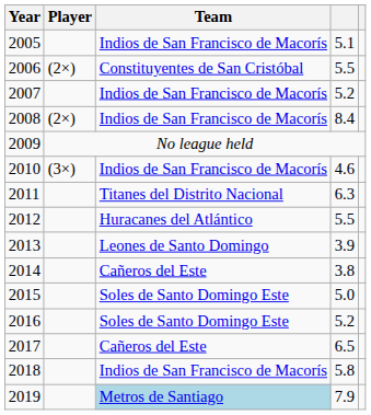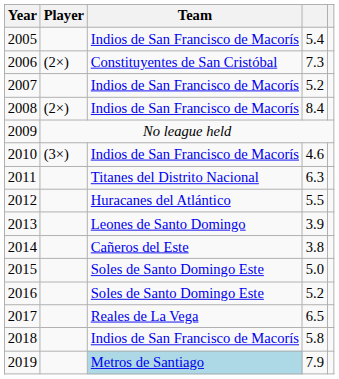 <table class="wikitable sortable">
 <tr>
 <th>Year</th>
 <th>Player</th>
 <th>Team</th>
 <th></th>
 <th></th>
 </tr>
 <tr>
 <td>2005</td>
 <td> </td>
 <td><a href='#'>Indios de San Francisco de Macorís</a></td>
-<td>5.1</td>
+<td>5.4</td>
 <td></td>
 </tr>
 <tr>
 <td>2006</td>
 <td>  (2×)</td>
 <td><a href='#'>Constituyentes de San Cristóbal</a></td>
-<td>5.5</td>
+<td>7.3</td>
 <td></td>
 </tr>
 <tr>
 <td>2007</td>
 <td> </td>
 <td><a href='#'>Indios de San Francisco de Macorís</a></td>
 <td>5.2</td>
 <td></td>
 </tr>
 <tr>
 <td>2008</td>
 <td>  (2×)</td>
 <td><a href='#'>Indios de San Francisco de Macorís</a></td>
 <td>8.4</td>
 <td></td>
 </tr>
 <tr>
 <td>2009</td>
 <td colspan=4 style="text-align:center;"><em>No league held</em></td>
 </tr>
 <tr>
 <td>2010</td>
 <td>  (3×)</td>
 <td><a href='#'>Indios de San Francisco de Macorís</a></td>
 <td>4.6</td>
 <td></td>
 </tr>
 <tr>
 <td>2011</td>
 <td> </td>
 <td><a href='#'>Titanes del Distrito Nacional</a></td>
 <td>6.3</td>
 <td></td>
 </tr>
 <tr>
 <td>2012</td>
 <td> </td>
 <td><a href='#'>Huracanes del Atlántico</a></td>
 <td>5.5</td>
 <td></td>
 </tr>
 <tr>
 <td>2013</td>
 <td> </td>
 <td><a href='#'>Leones de Santo Domingo</a></td>
 <td>3.9</td>
 <td></td>
 </tr>
 <tr>
 <td>2014</td>
 <td> </td>
 <td><a href='#'>Cañeros del Este</a></td>
 <td>3.8</td>
 <td></td>
 </tr>
 <tr>
 <td>2015</td>
 <td> </td>
 <td><a href='#'>Soles de Santo Domingo Este</a></td>
 <td>5.0</td>
 <td></td>
 </tr>
 <tr>
 <td>2016</td>
 <td> </td>
 <td><a href='#'>Soles de Santo Domingo Este</a></td>
 <td>5.2</td>
 <td></td>
 </tr>
 <tr>
 <td>2017</td>
 <td> </td>
-<td><a href='#'>Cañeros del Este</a></td>
+<td><a href='#'>Reales de La Vega</a></td>
 <td>6.5</td>
 <td></td>
 </tr>
 <tr>
 <td>2018</td>
 <td> </td>
 <td><a href='#'>Indios de San Francisco de Macorís</a></td>
 <td>5.8</td>
 <td></td>
 </tr>
 <tr>
 <td>2019</td>
 <td> </td>
 <td style="background: lightblue;"><a href='#'>Metros de Santiago</a></td>
 <td>7.9</td>
 <td></td>
 </tr>
 </table>
